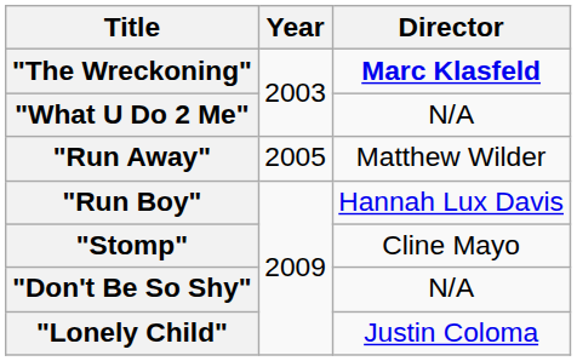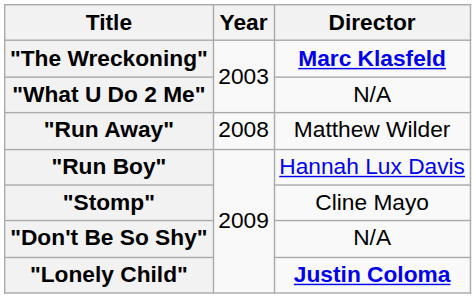 <table class="wikitable plainrowheaders">
 <tr>
 <th scope="col">Title</th>
 <th scope="col">Year</th>
 <th scope="col">Director</th>
 </tr>
 <tr>
 <th scope="row">"The Wreckoning"</th>
 <td rowspan=2>2003</td>
 <td align="center"><strong><a href='#'>Marc Klasfeld</a></strong></td>
 </tr>
 <tr>
 <th scope="row">"What U Do 2 Me"</th>
 <td align="center">N/A</td>
 </tr>
 <tr>
 <th scope="row">"Run Away"</th>
-<td>2005</td>
+<td>2008</td>
 <td align="center">Matthew Wilder</td>
 </tr>
 <tr>
 <th scope="row">"Run Boy"</th>
 <td rowspan=4>2009</td>
 <td align="center"><a href='#'>Hannah Lux Davis</a></td>
 </tr>
 <tr>
 <th scope="row">"Stomp"</th>
 <td align="center">Cline Mayo</td>
 </tr>
 <tr>
 <th scope="row">"Don't Be So Shy"</th>
 <td align="center">N/A</td>
 </tr>
 <tr>
 <th scope="row">"Lonely Child"</th>
-<td align="center"><a href='#'>Justin Coloma</a></td>
+<td align="center"><strong><a href='#'>Justin Coloma</a></strong></td>
 </tr>
 </table>
